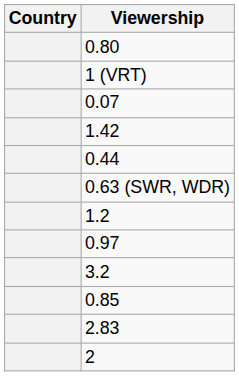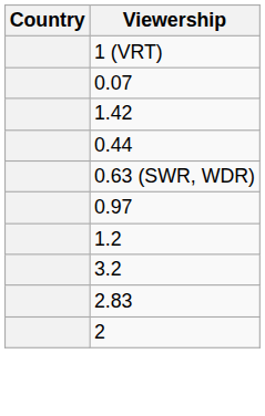 <table class="wikitable sortable plainrowheaders">
 <tr>
 <th scope="col">Country</th>
 <th scope="col">Viewership</th>
-</tr>
-<tr>
-<th scope="row"></th>
-<td>0.80</td>
 </tr>
 <tr>
 <th scope="row"></th>
 <td>1 (VRT)</td>
 </tr>
 <tr>
 <th scope="row"></th>
 <td>0.07</td>
 </tr>
 <tr>
 <th scope="row"></th>
 <td>1.42</td>
 </tr>
 <tr>
 <th scope="row"></th>
 <td>0.44</td>
 </tr>
 <tr>
 <th scope="row"></th>
 <td>0.63 (SWR, WDR)</td>
 </tr>
 <tr>
 <th scope="row"></th>
+<td>0.97</td>
+</tr>
+<tr>
+<th scope="row"></th>
 <td>1.2</td>
 </tr>
 <tr>
 <th scope="row"></th>
-<td>0.97</td>
-</tr>
-<tr>
-<th scope="row"></th>
 <td>3.2</td>
-</tr>
-<tr>
-<th scope="row"></th>
-<td>0.85</td>
 </tr>
 <tr>
 <th scope="row"></th>
 <td>2.83</td>
 </tr>
 <tr>
 <th scope="row"></th>
 <td>2</td>
 </tr>
 </table>
